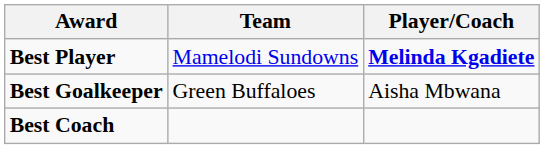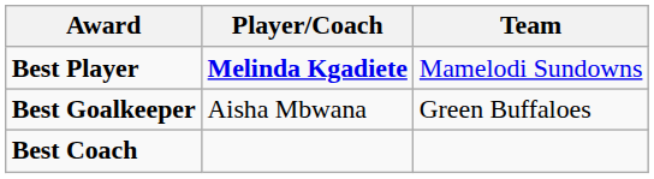 <table class="wikitable">
 <tr>
 <th>Award</th>
+<th>Player/Coach</th>
 <th>Team</th>
-<th>Player/Coach</th>
 </tr>
 <tr>
 <td><strong>Best Player</strong></td>
+<td align="left"> <strong><a href='#'>Melinda Kgadiete</a></strong></td>
 <td align="left"> <a href='#'>Mamelodi Sundowns</a></td>
-<td align="left"> <strong><a href='#'>Melinda Kgadiete</a></strong></td>
 </tr>
 <tr>
 <td><strong>Best Goalkeeper</strong></td>
+<td align="left">  Aisha Mbwana</td>
 <td align="left"> Green Buffaloes</td>
-<td align="left">  Aisha Mbwana</td>
 </tr>
 <tr>
 <td><strong>Best Coach</strong></td>
 <td align="left"></td>
 <td align="left"></td>
 </tr>
 </table>
